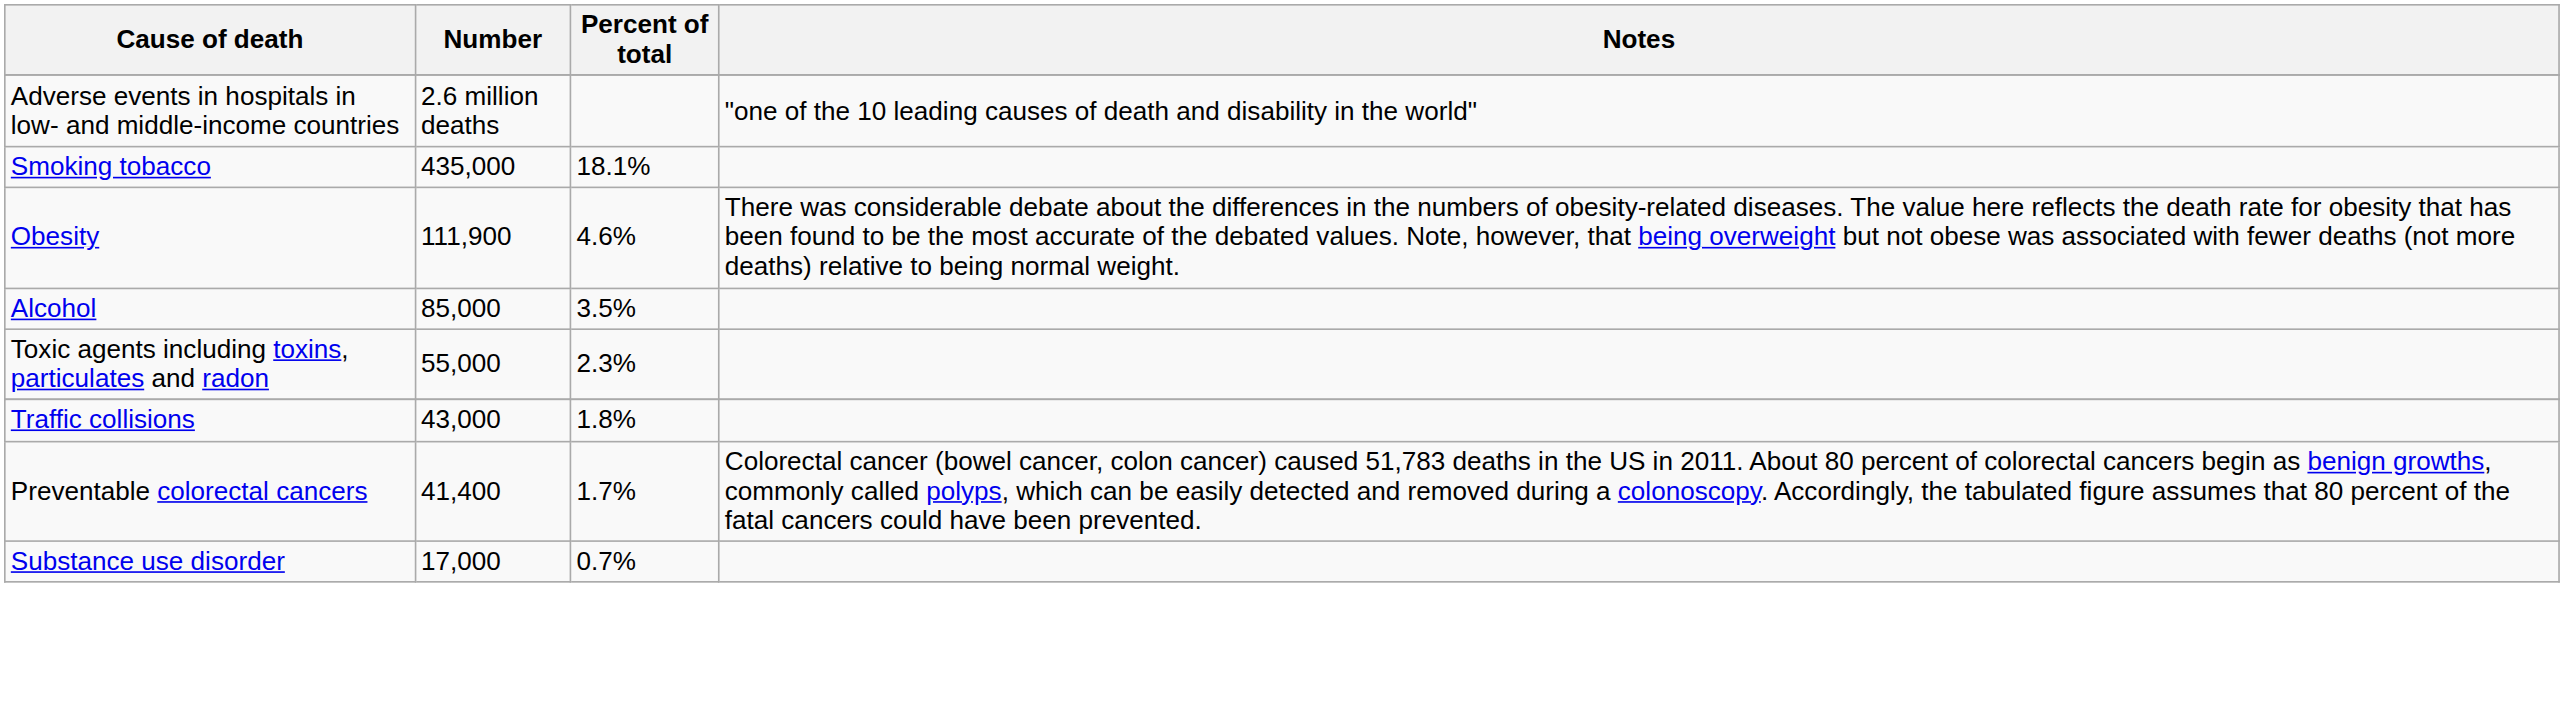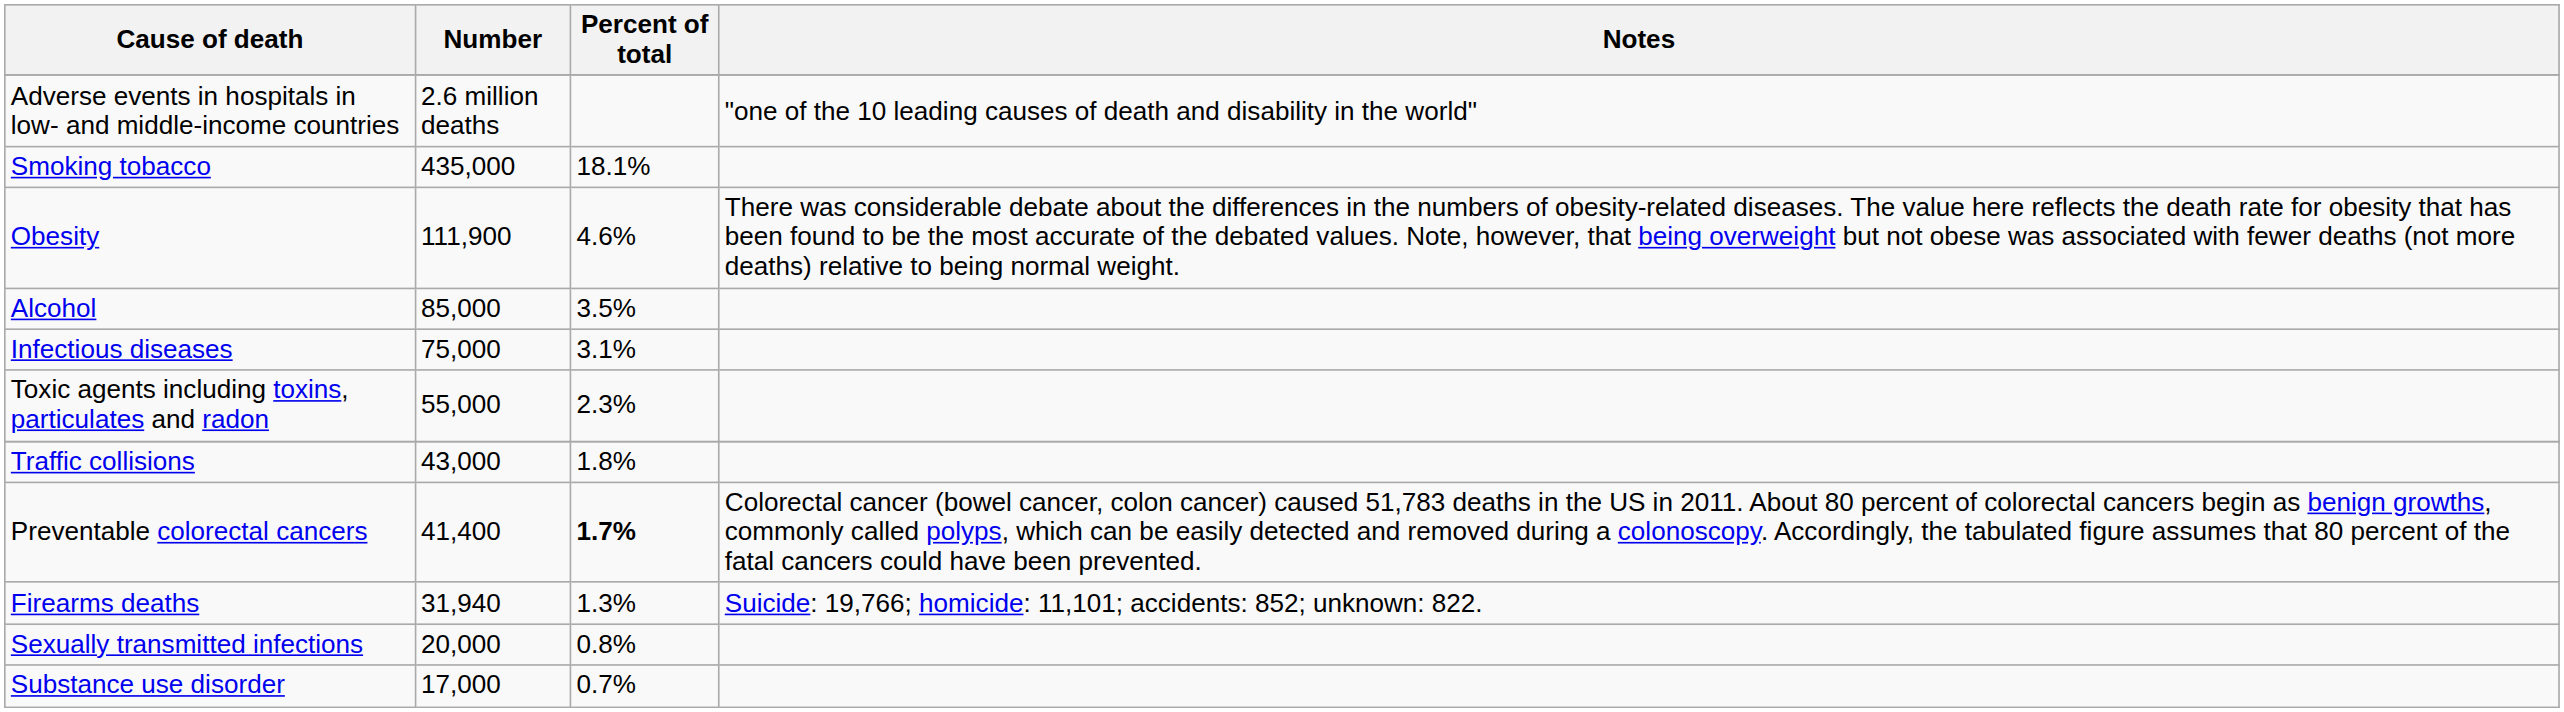 <table class="wikitable sortable">
 <tr>
 <th>Cause of death</th>
 <th>Number</th>
 <th>Percent of total</th>
 <th>Notes</th>
 </tr>
 <tr>
 </tr>
 <tr>
 <td>Adverse events in hospitals in low- and middle-income countries</td>
 <td>2.6 million deaths</td>
 <td></td>
 <td>"one of the 10 leading causes of death and disability in the world"</td>
 </tr>
 <tr>
 <td><a href='#'>Smoking tobacco</a></td>
 <td>435,000</td>
 <td>18.1%</td>
 <td></td>
 </tr>
 <tr>
 <td><a href='#'>Obesity</a></td>
 <td>111,900</td>
 <td>4.6%</td>
 <td>There was considerable debate about the differences in the numbers of obesity-related diseases. The value here reflects the death rate for obesity that has been found to be the most accurate of the debated values. Note, however, that <a href='#'>being overweight</a> but not obese was associated with fewer deaths (not more deaths) relative to being normal weight.</td>
 </tr>
 <tr>
 <td><a href='#'>Alcohol</a></td>
 <td>85,000</td>
 <td>3.5%</td>
 <td></td>
 </tr>
 <tr>
+<td><a href='#'>Infectious diseases</a></td>
+<td>75,000</td>
+<td>3.1%</td>
+<td></td>
+</tr>
+<tr>
 <td>Toxic agents including <a href='#'>toxins</a>, <a href='#'>particulates</a> and <a href='#'>radon</a></td>
 <td>55,000</td>
 <td>2.3%</td>
 <td></td>
 </tr>
 <tr>
 </tr>
 <tr>
 <td><a href='#'>Traffic collisions</a></td>
 <td>43,000</td>
 <td>1.8%</td>
 <td></td>
 </tr>
 <tr>
 <td>Preventable <a href='#'>colorectal cancers</a></td>
 <td>41,400</td>
-<td>1.7%</td>
+<td><strong>1.7%</strong></td>
 <td>Colorectal cancer (bowel cancer, colon cancer) caused 51,783 deaths in the US in 2011. About 80 percent of colorectal cancers begin as <a href='#'>benign growths</a>, commonly called <a href='#'>polyps</a>, which can be easily detected and removed during a <a href='#'>colonoscopy</a>. Accordingly, the tabulated figure assumes that 80 percent of the fatal cancers could have been prevented.</td>
+</tr>
+<tr>
+<td><a href='#'>Firearms deaths</a></td>
+<td>31,940</td>
+<td>1.3%</td>
+<td><a href='#'>Suicide</a>: 19,766; <a href='#'>homicide</a>: 11,101; accidents: 852; unknown: 822.</td>
+</tr>
+<tr>
+<td><a href='#'>Sexually transmitted infections</a></td>
+<td>20,000</td>
+<td>0.8%</td>
+<td></td>
 </tr>
 <tr>
 <td><a href='#'>Substance use disorder</a></td>
 <td>17,000</td>
 <td>0.7%</td>
 <td></td>
 </tr>
 </table>
